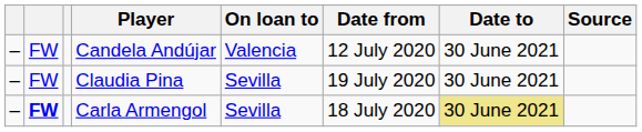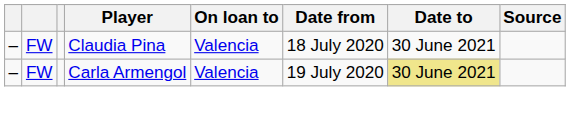 <table class="wikitable plainrowheaders sortable" style="text-align:center">
 <tr>
 <th></th>
 <th></th>
 <th></th>
 <th scope="col">Player</th>
 <th>On loan to</th>
 <th>Date from</th>
 <th>Date to</th>
 <th scope="col">Source</th>
 </tr>
 <tr>
 <td>–</td>
 <td><a href='#'>FW</a></td>
 <td></td>
-<td align="left"><a href='#'>Candela Andújar</a></td>
+<td align="left"><a href='#'>Claudia Pina</a></td>
 <td align="left"><a href='#'>Valencia</a></td>
-<td>12 July 2020</td>
+<td>18 July 2020</td>
 <td>30 June 2021</td>
 <td></td>
 </tr>
 <tr>
 <td>–</td>
 <td><a href='#'>FW</a></td>
 <td></td>
-<td align="left"><a href='#'>Claudia Pina</a></td>
-<td align="left"><a href='#'>Sevilla</a></td>
+<td align="left"><a href='#'>Carla Armengol</a></td>
+<td align="left"><a href='#'>Valencia</a></td>
 <td>19 July 2020</td>
-<td>30 June 2021</td>
-<td></td>
-</tr>
-<tr>
-<td>–</td>
-<td><strong><a href='#'>FW</a></strong></td>
-<td></td>
-<td align="left"><a href='#'>Carla Armengol</a></td>
-<td align="left"><a href='#'>Sevilla</a></td>
-<td>18 July 2020</td>
 <td style="background: khaki;">30 June 2021</td>
 <td></td>
 </tr>
 </table>
